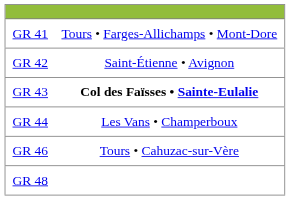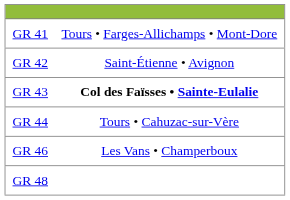 <table align="center" cellpadding="8" cellspacing="3" style="border-collapse:collapse;" style="background-color:#F5FAEC" frame="box" rules="rows" rules="columns">
 <tr bgcolor="#92BD3B">
 <th><strong></strong></th>
 <th><strong></strong></th>
 </tr>
 <tr>
 <td><a href='#'>GR 41</a></td>
 <td align="center"><a href='#'>Tours</a> • <a href='#'>Farges-Allichamps</a> • <a href='#'>Mont-Dore</a></td>
 </tr>
 <tr>
 <td><a href='#'>GR 42</a></td>
 <td align="center"><a href='#'>Saint-Étienne</a> • <a href='#'>Avignon</a></td>
 </tr>
 <tr>
 <td><a href='#'>GR 43</a></td>
 <td align="center"><strong>Col des Faïsses • <a href='#'>Sainte-Eulalie</a></strong></td>
 </tr>
 <tr>
 <td><a href='#'>GR 44</a></td>
-<td align="center"><a href='#'>Les Vans</a> • <a href='#'>Champerboux</a></td>
+<td align="center"><a href='#'>Tours</a> • <a href='#'>Cahuzac-sur-Vère</a></td>
 </tr>
 <tr>
 <td><a href='#'>GR 46</a></td>
-<td align="center"><a href='#'>Tours</a> • <a href='#'>Cahuzac-sur-Vère</a></td>
+<td align="center"><a href='#'>Les Vans</a> • <a href='#'>Champerboux</a></td>
 </tr>
 <tr>
 <td><a href='#'>GR 48</a></td>
 <td align="center"></td>
 </tr>
 </table>
